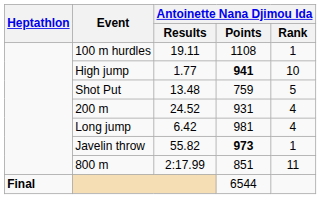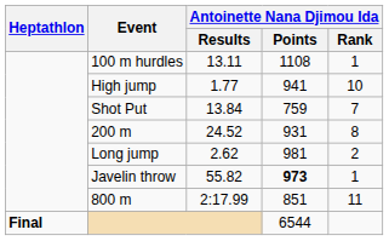 <table class=wikitable style="font-size:90%">
 <tr>
 <th rowspan="2"><a href='#'>Heptathlon</a></th>
 <th rowspan="2">Event</th>
 <th colspan="3"><a href='#'>Antoinette Nana Djimou Ida</a></th>
 </tr>
 <tr>
 <th>Results</th>
 <th>Points</th>
 <th>Rank</th>
 </tr>
 <tr>
 <td rowspan="7"></td>
 <td>100 m hurdles</td>
-<td align=center>19.11</td>
+<td align=center>13.11</td>
 <td align=center>1108</td>
 <td align=center>1</td>
 </tr>
 <tr>
 <td>High jump</td>
 <td align=center>1.77</td>
-<td align=center><strong>941</strong></td>
+<td align=center>941</td>
 <td align=center>10</td>
 </tr>
 <tr>
 <td>Shot Put</td>
-<td align=center>13.48</td>
+<td align=center>13.84</td>
 <td align=center>759</td>
-<td align=center>5</td>
+<td align=center>7</td>
 </tr>
 <tr>
 <td>200 m</td>
 <td align=center>24.52</td>
 <td align=center>931</td>
-<td align=center>4</td>
+<td align=center>8</td>
 </tr>
 <tr>
 <td>Long jump</td>
-<td align=center>6.42</td>
+<td align=center>2.62</td>
 <td align=center>981</td>
-<td align=center>4</td>
+<td align=center>2</td>
 </tr>
 <tr>
 <td>Javelin throw</td>
 <td align=center>55.82</td>
 <td align=center><strong>973</strong></td>
 <td align=center>1</td>
 </tr>
 <tr>
 <td>800 m</td>
 <td align=center>2:17.99</td>
 <td align=center>851</td>
 <td align=center>11</td>
 </tr>
 <tr>
 <td><strong>Final</strong></td>
 <td colspan="2" bgcolor="wheat"></td>
 <td align=center>6544</td>
 <td align=center></td>
 </tr>
 </table>
